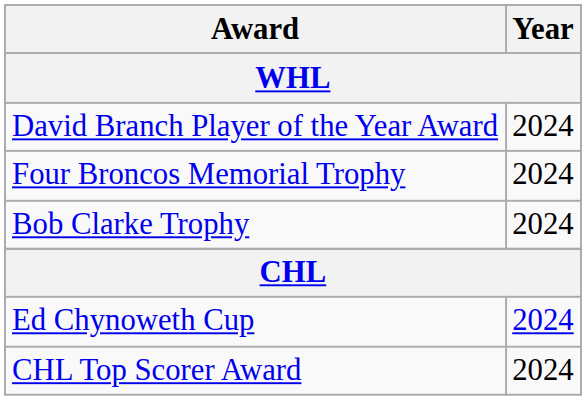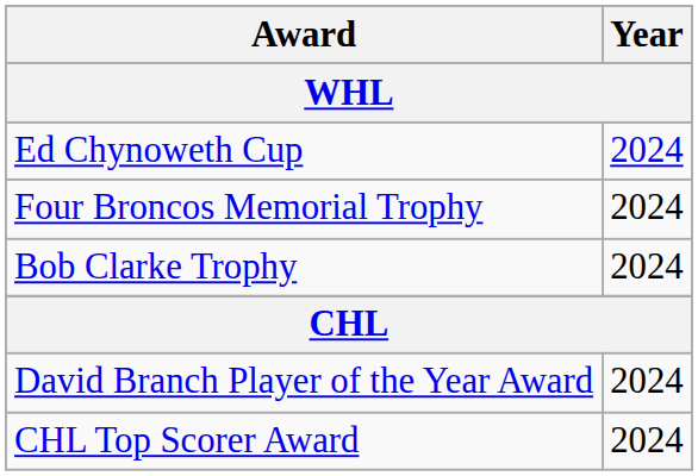 <table class="wikitable">
 <tr>
 <th>Award</th>
 <th>Year</th>
 </tr>
 <tr>
 <th colspan="2"><a href='#'>WHL</a></th>
 </tr>
 <tr>
-<td><a href='#'>David Branch Player of the Year Award</a></td>
-<td>2024</td>
+<td><a href='#'>Ed Chynoweth Cup</a></td>
+<td><a href='#'>2024</a></td>
 </tr>
 <tr>
 <td><a href='#'>Four Broncos Memorial Trophy</a></td>
 <td>2024</td>
 </tr>
 <tr>
 <td><a href='#'>Bob Clarke Trophy</a></td>
 <td>2024</td>
 </tr>
 <tr>
 </tr>
 <tr>
 <th colspan="2"><a href='#'>CHL</a></th>
 </tr>
 <tr>
-<td><a href='#'>Ed Chynoweth Cup</a></td>
-<td><a href='#'>2024</a></td>
+<td><a href='#'>David Branch Player of the Year Award</a></td>
+<td>2024</td>
 </tr>
 <tr>
 <td><a href='#'>CHL Top Scorer Award</a></td>
 <td>2024</td>
 </tr>
 </table>
